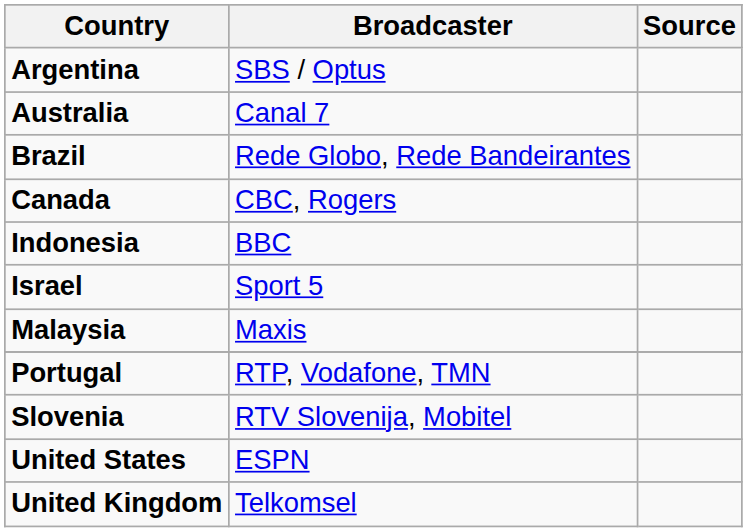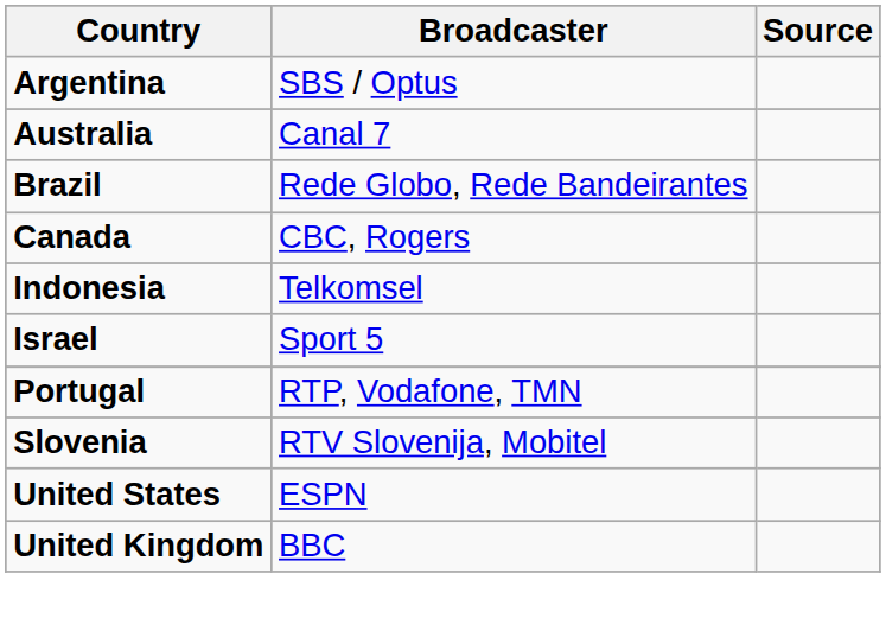 <table class="wikitable" border="1">
 <tr>
 <th>Country</th>
 <th>Broadcaster</th>
 <th>Source</th>
 </tr>
 <tr>
 <td><strong>Argentina</strong></td>
 <td><a href='#'>SBS</a> / <a href='#'>Optus</a></td>
 <td></td>
 </tr>
 <tr>
 <td><strong>Australia</strong></td>
 <td><a href='#'>Canal 7</a></td>
 <td></td>
 </tr>
 <tr>
 <td><strong>Brazil</strong></td>
 <td><a href='#'>Rede Globo</a>, <a href='#'>Rede Bandeirantes</a></td>
 <td></td>
 </tr>
 <tr>
 <td><strong>Canada</strong></td>
 <td><a href='#'>CBC</a>, <a href='#'>Rogers</a></td>
 <td></td>
 </tr>
 <tr>
 <td><strong>Indonesia</strong></td>
-<td><a href='#'>BBC</a></td>
+<td><a href='#'>Telkomsel</a></td>
 <td></td>
 </tr>
 <tr>
 <td><strong>Israel</strong></td>
 <td><a href='#'>Sport 5</a></td>
-<td></td>
-</tr>
-<tr>
-<td><strong>Malaysia</strong></td>
-<td><a href='#'>Maxis</a></td>
 <td></td>
 </tr>
 <tr>
 </tr>
 <tr>
 <td><strong>Portugal</strong></td>
 <td><a href='#'>RTP</a>, <a href='#'>Vodafone</a>, <a href='#'>TMN</a></td>
 <td></td>
 </tr>
 <tr>
 <td><strong>Slovenia</strong></td>
 <td><a href='#'>RTV Slovenija</a>, <a href='#'>Mobitel</a></td>
 <td></td>
 </tr>
 <tr>
 <td><strong>United States</strong></td>
 <td><a href='#'>ESPN</a></td>
 <td></td>
 </tr>
 <tr>
 <td><strong>United Kingdom</strong></td>
-<td><a href='#'>Telkomsel</a></td>
+<td><a href='#'>BBC</a></td>
 <td></td>
 </tr>
 </table>
